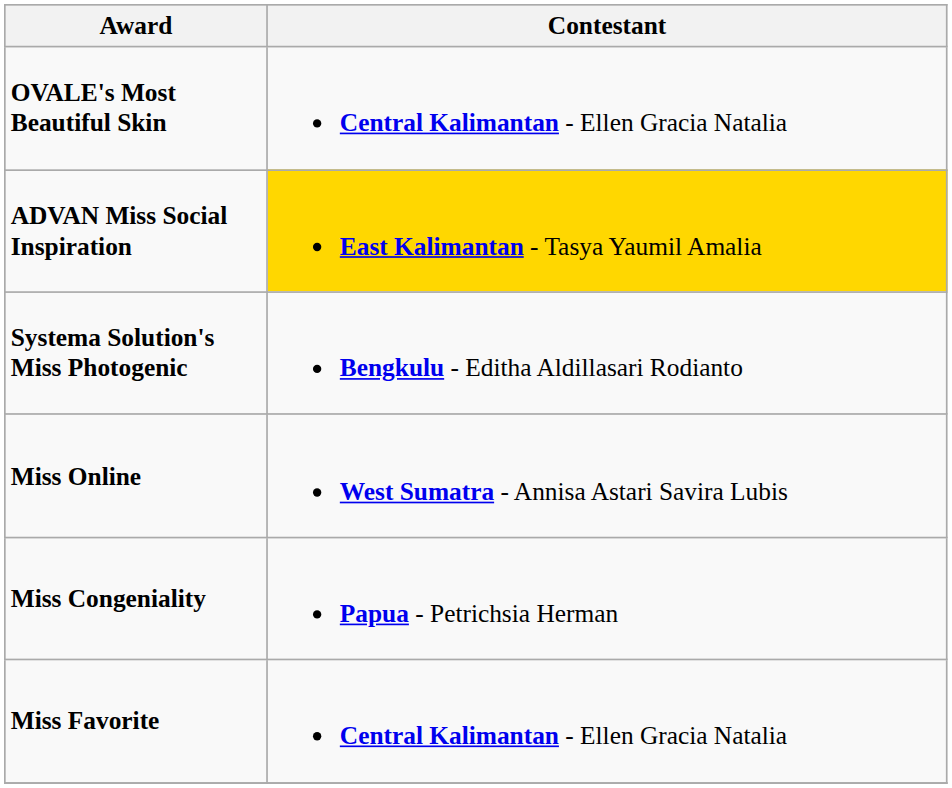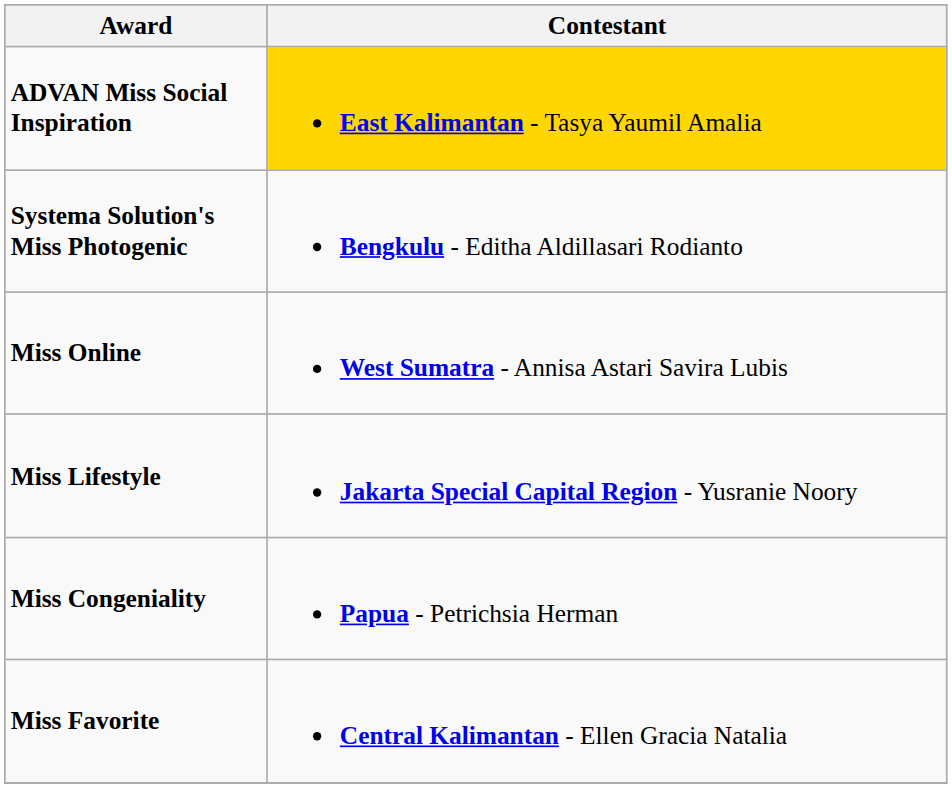 <table class="wikitable" style="font-size:95%;">
 <tr>
 <th width="150">Award</th>
 <th width="400">Contestant</th>
-</tr>
-<tr>
-<td><strong>OVALE's Most Beautiful Skin</strong></td>
-<td><br><ul><li>  <strong><a href='#'>Central Kalimantan</a></strong> - Ellen Gracia Natalia</li></ul></td>
 </tr>
 <tr>
 <td><strong>ADVAN Miss Social Inspiration</strong></td>
 <td style="background: gold;"><br><ul><li>  <strong><a href='#'>East Kalimantan</a></strong> - Tasya Yaumil Amalia</li></ul></td>
 </tr>
 <tr>
 <td><strong>Systema Solution's Miss Photogenic</strong></td>
 <td><br><ul><li> <strong><a href='#'>Bengkulu</a></strong> - Editha Aldillasari Rodianto</li></ul></td>
 </tr>
 <tr>
 <td><strong>Miss Online</strong></td>
 <td><br><ul><li> <strong><a href='#'>West Sumatra</a></strong> - Annisa Astari Savira Lubis</li></ul></td>
 </tr>
 <tr>
+<td><strong>Miss Lifestyle</strong></td>
+<td><br><ul><li> <strong><a href='#'>Jakarta Special Capital Region</a></strong> - Yusranie Noory</li></ul></td>
+</tr>
+<tr>
 <td><strong>Miss Congeniality</strong></td>
 <td><br><ul><li> <strong><a href='#'>Papua</a></strong> - Petrichsia Herman</li></ul></td>
 </tr>
 <tr>
 <td><strong>Miss Favorite</strong></td>
 <td><br><ul><li>  <strong><a href='#'>Central Kalimantan</a></strong> - Ellen Gracia Natalia</li></ul></td>
 </tr>
 <tr>
 </tr>
 </table>
